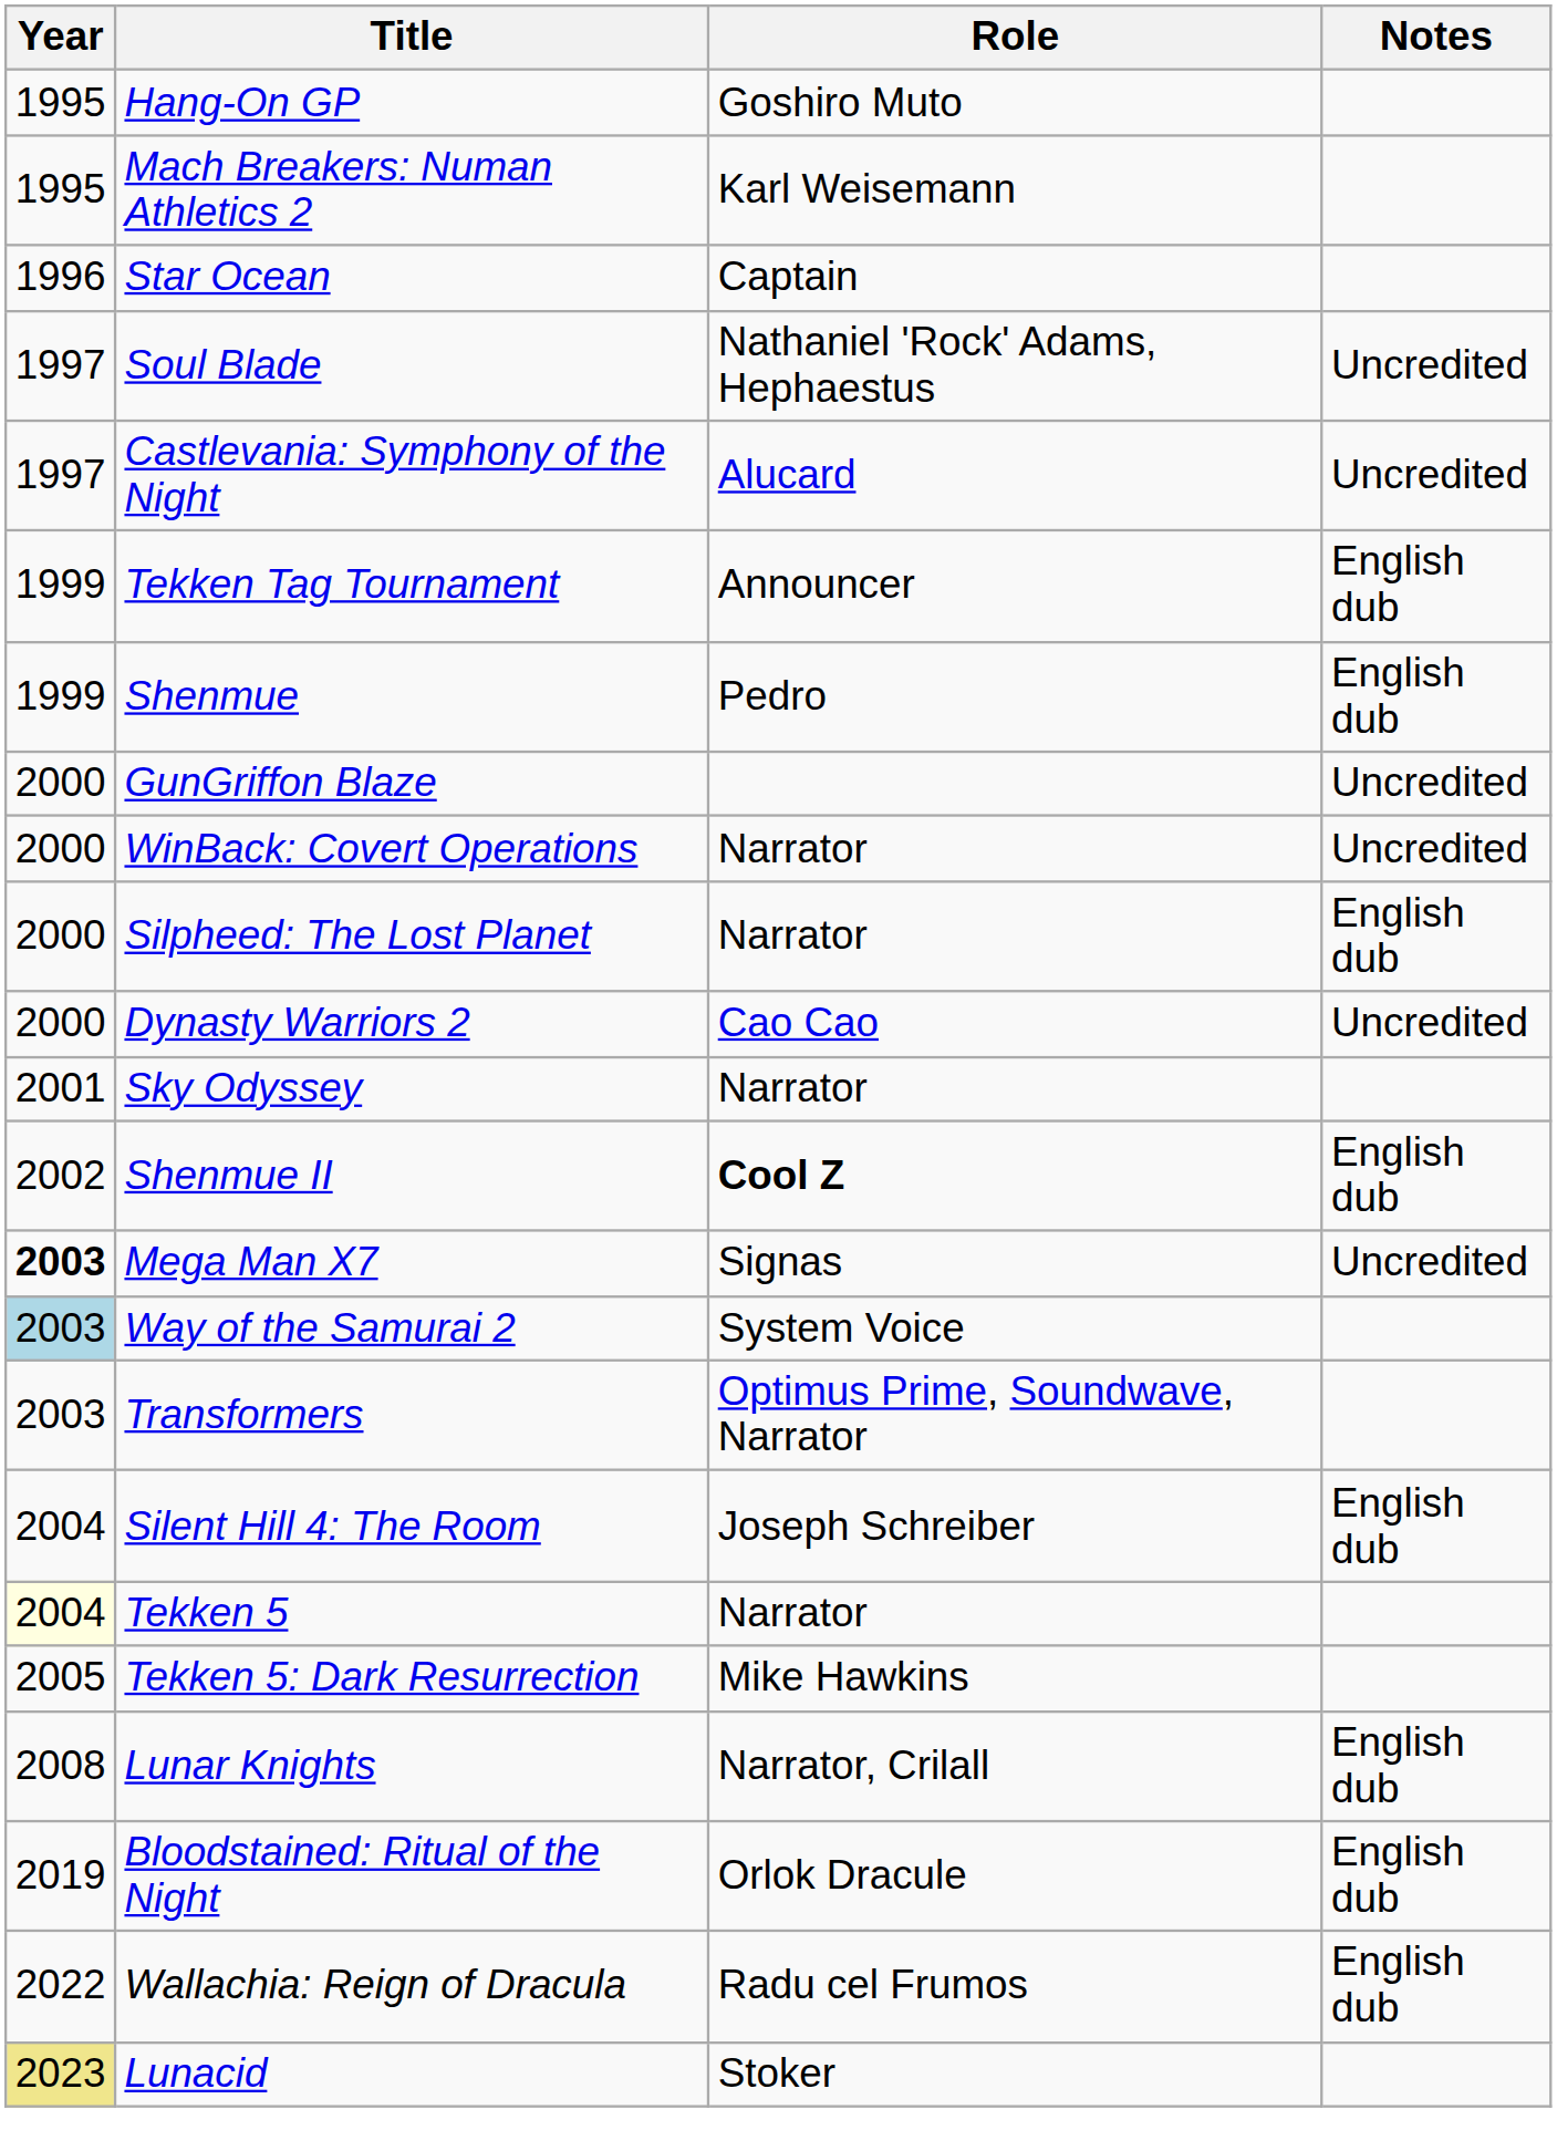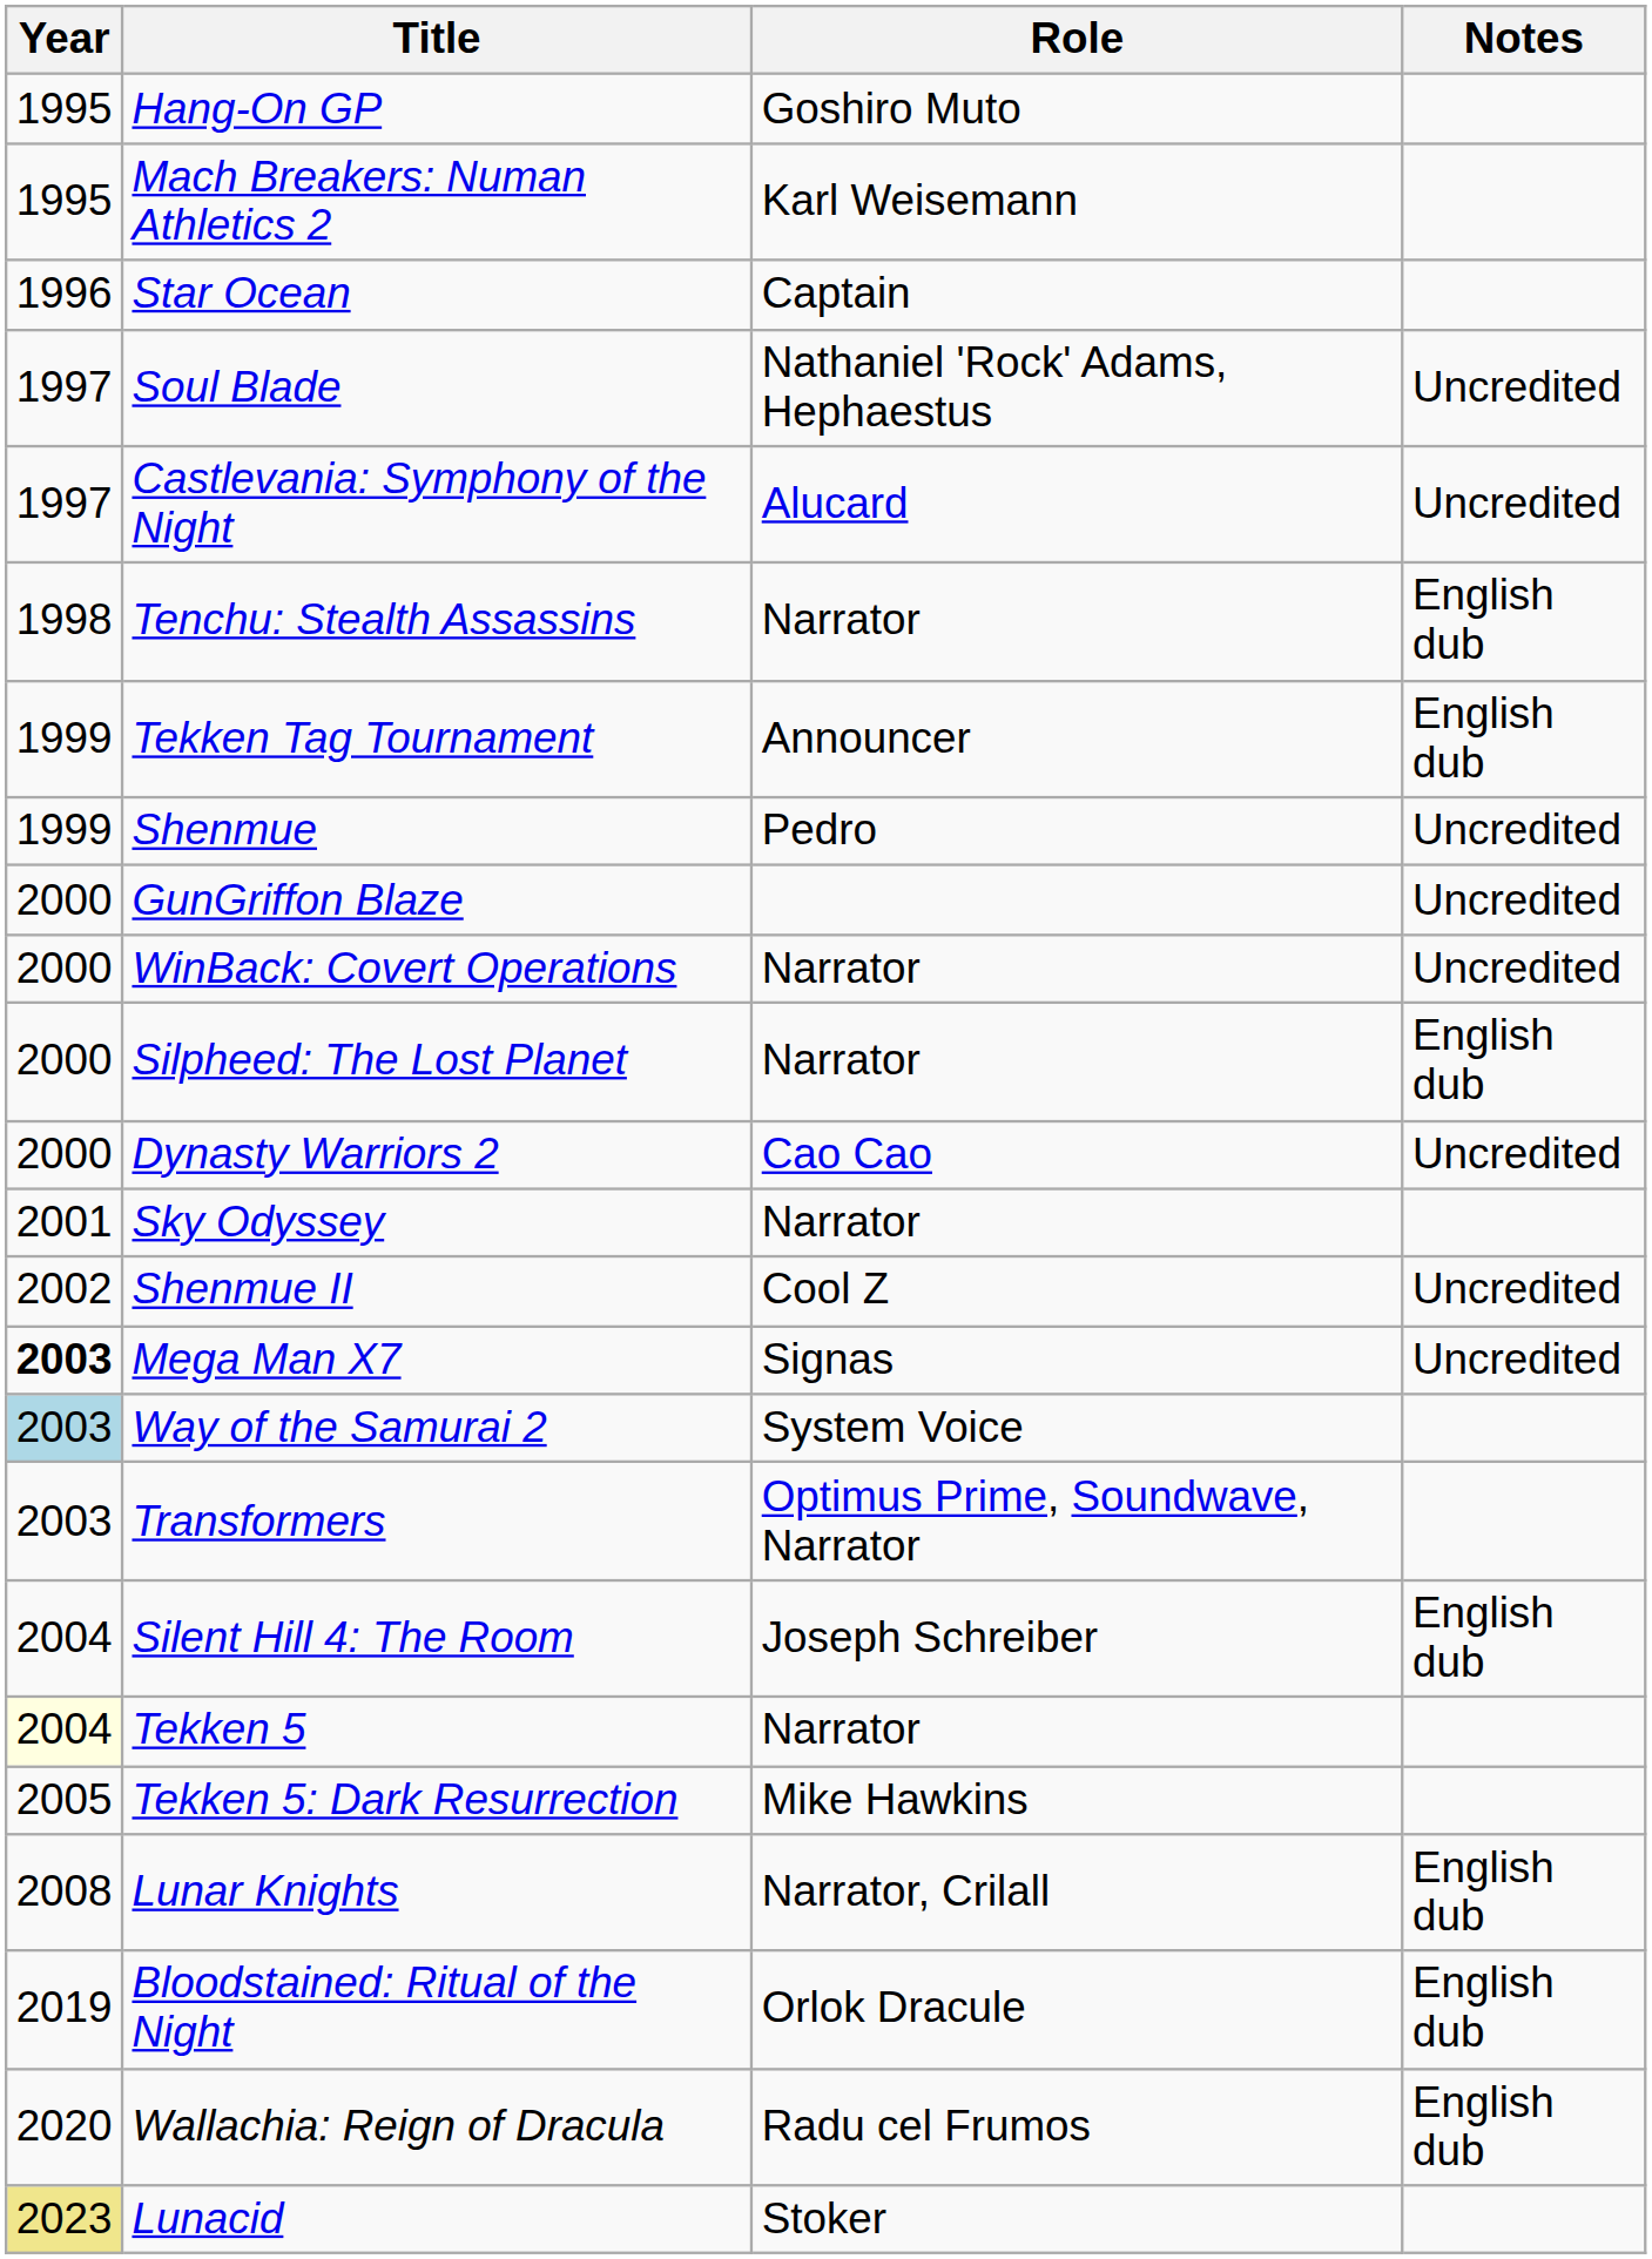 <table class="wikitable sortable">
 <tr>
 <th>Year</th>
 <th>Title</th>
 <th>Role</th>
 <th>Notes</th>
 </tr>
 <tr>
 <td>1995</td>
 <td><em><a href='#'>Hang-On GP</a></em></td>
 <td>Goshiro Muto</td>
 <td></td>
 </tr>
 <tr>
 <td>1995</td>
 <td><em><a href='#'>Mach Breakers: Numan Athletics 2</a></em></td>
 <td>Karl Weisemann</td>
 <td></td>
 </tr>
 <tr>
 <td>1996</td>
 <td><em><a href='#'>Star Ocean</a></em></td>
 <td>Captain</td>
 <td></td>
 </tr>
 <tr>
 <td>1997</td>
 <td><em><a href='#'>Soul Blade</a></em></td>
 <td>Nathaniel 'Rock' Adams, Hephaestus</td>
 <td>Uncredited</td>
 </tr>
 <tr>
 <td>1997</td>
 <td><em><a href='#'>Castlevania: Symphony of the Night</a></em></td>
 <td><a href='#'>Alucard</a></td>
 <td>Uncredited</td>
 </tr>
 <tr>
+<td>1998</td>
+<td><em><a href='#'>Tenchu: Stealth Assassins</a></em></td>
+<td>Narrator</td>
+<td>English dub</td>
+</tr>
+<tr>
 <td>1999</td>
 <td><em><a href='#'>Tekken Tag Tournament</a></em></td>
 <td>Announcer</td>
 <td>English dub</td>
 </tr>
 <tr>
 <td>1999</td>
 <td><em><a href='#'>Shenmue</a></em></td>
 <td>Pedro</td>
-<td>English dub</td>
+<td>Uncredited</td>
 </tr>
 <tr>
 <td>2000</td>
 <td><em><a href='#'>GunGriffon Blaze</a></em></td>
 <td></td>
 <td>Uncredited</td>
 </tr>
 <tr>
 <td>2000</td>
 <td><em><a href='#'>WinBack: Covert Operations</a></em></td>
 <td>Narrator</td>
 <td>Uncredited</td>
 </tr>
 <tr>
 <td>2000</td>
 <td><em><a href='#'>Silpheed: The Lost Planet</a></em></td>
 <td>Narrator</td>
 <td>English dub</td>
 </tr>
 <tr>
 <td>2000</td>
 <td><em><a href='#'>Dynasty Warriors 2</a></em></td>
 <td><a href='#'>Cao Cao</a></td>
 <td>Uncredited</td>
 </tr>
 <tr>
 <td>2001</td>
 <td><em><a href='#'>Sky Odyssey</a></em></td>
 <td>Narrator</td>
 <td></td>
 </tr>
 <tr>
 <td>2002</td>
 <td><em><a href='#'>Shenmue II</a></em></td>
-<td><strong>Cool Z</strong></td>
-<td>English dub</td>
+<td>Cool Z</td>
+<td>Uncredited</td>
 </tr>
 <tr>
 <td><strong>2003</strong></td>
 <td><em><a href='#'>Mega Man X7</a></em></td>
 <td>Signas</td>
 <td>Uncredited</td>
 </tr>
 <tr>
 <td style="background: lightblue;">2003</td>
 <td><em><a href='#'>Way of the Samurai 2</a></em></td>
 <td>System Voice</td>
 <td></td>
 </tr>
 <tr>
 <td>2003</td>
 <td><em><a href='#'>Transformers</a></em></td>
 <td><a href='#'>Optimus Prime</a>, <a href='#'>Soundwave</a>, Narrator</td>
 <td></td>
 </tr>
 <tr>
 <td>2004</td>
 <td><em><a href='#'>Silent Hill 4: The Room</a></em></td>
 <td>Joseph Schreiber</td>
 <td>English dub</td>
 </tr>
 <tr>
 <td style="background: lightyellow;">2004</td>
 <td><em><a href='#'>Tekken 5</a></em></td>
 <td>Narrator</td>
 <td></td>
 </tr>
 <tr>
 <td>2005</td>
 <td><em><a href='#'>Tekken 5: Dark Resurrection</a></em></td>
 <td>Mike Hawkins</td>
 <td></td>
 </tr>
 <tr>
 <td>2008</td>
 <td><em><a href='#'>Lunar Knights</a></em></td>
 <td>Narrator, Crilall</td>
 <td>English dub</td>
 </tr>
 <tr>
 <td>2019</td>
 <td><em><a href='#'>Bloodstained: Ritual of the Night</a></em></td>
 <td>Orlok Dracule</td>
 <td>English dub</td>
 </tr>
 <tr>
-<td>2022</td>
+<td>2020</td>
 <td><em>Wallachia: Reign of Dracula</em></td>
 <td>Radu cel Frumos</td>
 <td>English dub</td>
 </tr>
 <tr>
 <td style="background: khaki;">2023</td>
 <td><em><a href='#'>Lunacid</a></em></td>
 <td>Stoker</td>
 <td></td>
 </tr>
 </table>
